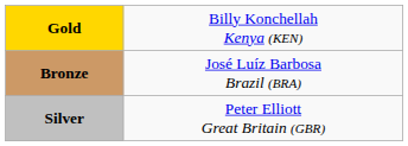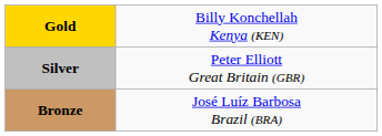 <table class="wikitable" style=" text-align:center; font-size:110%;" width="35%">
 <tr>
 <td bgcolor="gold"><strong>Gold</strong></td>
 <td> <a href='#'>Billy Konchellah</a><br><em><a href='#'>Kenya</a> <small>(KEN)</small></em></td>
 </tr>
 <tr>
+<td bgcolor="silver"><strong>Silver</strong></td>
+<td> <a href='#'>Peter Elliott</a><br><em>Great Britain <small>(GBR)</small></em></td>
+</tr>
+<tr>
 <td bgcolor="CC9966"><strong>Bronze</strong></td>
 <td> <a href='#'>José Luíz Barbosa</a><br><em>Brazil <small>(BRA)</small></em></td>
 </tr>
-<tr>
-<td bgcolor="silver"><strong>Silver</strong></td>
-<td> <a href='#'>Peter Elliott</a><br><em>Great Britain <small>(GBR)</small></em></td>
-</tr>
 </table>
